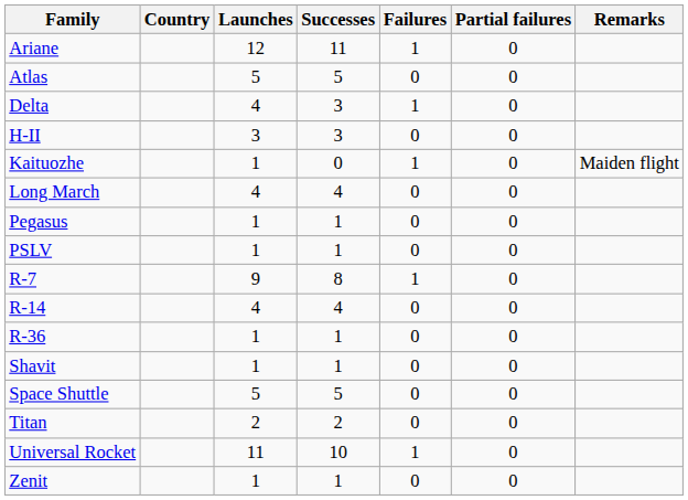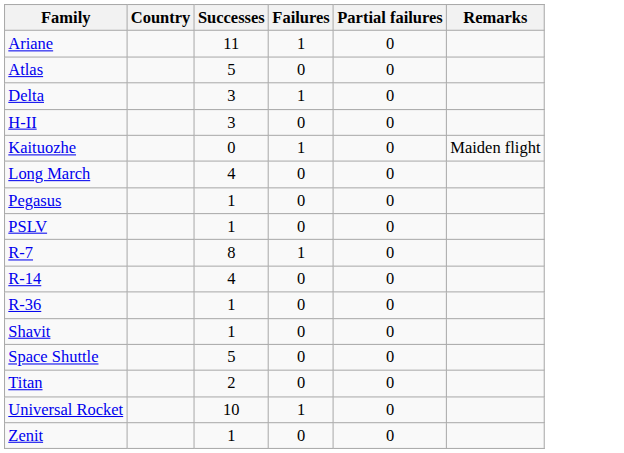 <table class="wikitable sortable collapsible collapsed" style=text-align:center>
 <tr>
 <th>Family</th>
 <th>Country</th>
-<th>Launches</th>
 <th>Successes</th>
 <th>Failures</th>
 <th>Partial failures</th>
 <th>Remarks</th>
 </tr>
 <tr>
 <td align=left><a href='#'>Ariane</a></td>
 <td align=left></td>
-<td>12</td>
 <td>11</td>
 <td>1</td>
 <td>0</td>
 <td></td>
 </tr>
 <tr>
 <td align=left><a href='#'>Atlas</a></td>
 <td align=left></td>
 <td>5</td>
-<td>5</td>
 <td>0</td>
 <td>0</td>
 <td></td>
 </tr>
 <tr>
 <td align=left><a href='#'>Delta</a></td>
 <td align=left></td>
-<td>4</td>
 <td>3</td>
 <td>1</td>
 <td>0</td>
 <td></td>
 </tr>
 <tr>
 <td align=left><a href='#'>H-II</a></td>
 <td align=left></td>
 <td>3</td>
-<td>3</td>
 <td>0</td>
 <td>0</td>
 <td></td>
 </tr>
 <tr>
 <td align=left><a href='#'>Kaituozhe</a></td>
 <td align=left></td>
-<td>1</td>
 <td>0</td>
 <td>1</td>
 <td>0</td>
 <td align=left>Maiden flight</td>
 </tr>
 <tr>
 <td align=left><a href='#'>Long March</a></td>
 <td align=left></td>
 <td>4</td>
-<td>4</td>
 <td>0</td>
 <td>0</td>
 <td></td>
 </tr>
 <tr>
 <td align=left><a href='#'>Pegasus</a></td>
 <td align=left></td>
-<td>1</td>
 <td>1</td>
 <td>0</td>
 <td>0</td>
 <td></td>
 </tr>
 <tr>
 <td align=left><a href='#'>PSLV</a></td>
 <td align=left></td>
 <td>1</td>
-<td>1</td>
 <td>0</td>
 <td>0</td>
 <td></td>
 </tr>
 <tr>
 <td align=left><a href='#'>R-7</a></td>
 <td align=left></td>
-<td>9</td>
 <td>8</td>
 <td>1</td>
 <td>0</td>
 <td></td>
 </tr>
 <tr>
 <td align=left><a href='#'>R-14</a></td>
 <td align=left></td>
 <td>4</td>
-<td>4</td>
 <td>0</td>
 <td>0</td>
 <td></td>
 </tr>
 <tr>
 <td align=left><a href='#'>R-36</a></td>
 <td align=left></td>
-<td>1</td>
 <td>1</td>
 <td>0</td>
 <td>0</td>
 <td></td>
 </tr>
 <tr>
 <td align=left><a href='#'>Shavit</a></td>
 <td align=left></td>
 <td>1</td>
-<td>1</td>
 <td>0</td>
 <td>0</td>
 <td></td>
 </tr>
 <tr>
 <td align=left><a href='#'>Space Shuttle</a></td>
 <td align=left></td>
-<td>5</td>
 <td>5</td>
 <td>0</td>
 <td>0</td>
 <td></td>
 </tr>
 <tr>
 <td align=left><a href='#'>Titan</a></td>
 <td align=left></td>
 <td>2</td>
-<td>2</td>
 <td>0</td>
 <td>0</td>
 <td></td>
 </tr>
 <tr>
 <td align=left><a href='#'>Universal Rocket</a></td>
 <td align=left></td>
-<td>11</td>
 <td>10</td>
 <td>1</td>
 <td>0</td>
 <td></td>
 </tr>
 <tr>
 <td align=left><a href='#'>Zenit</a></td>
 <td align=left></td>
 <td>1</td>
-<td>1</td>
 <td>0</td>
 <td>0</td>
 <td></td>
 </tr>
 </table>
